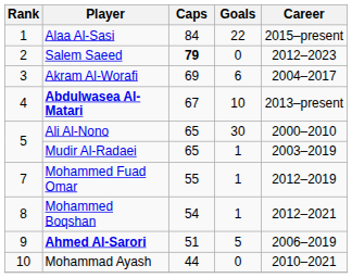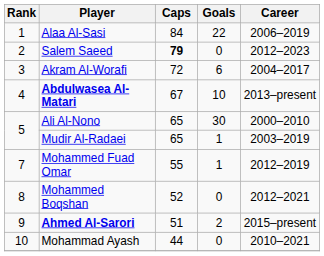 <table class="wikitable sortable" style="text-align:center;">
 <tr>
 <th width=30px>Rank</th>
 <th style="width:150px;">Player</th>
 <th width=50px>Caps</th>
 <th width=50px>Goals</th>
 <th style="width:100px;">Career</th>
 </tr>
 <tr>
 <td>1</td>
 <td align=left><a href='#'>Alaa Al-Sasi</a></td>
 <td>84</td>
 <td>22</td>
-<td>2015–present</td>
+<td>2006–2019</td>
 </tr>
 <tr>
 <td>2</td>
 <td align=left><a href='#'>Salem Saeed</a></td>
 <td><strong>79</strong></td>
 <td>0</td>
 <td>2012–2023</td>
 </tr>
 <tr>
 <td>3</td>
 <td align=left><a href='#'>Akram Al-Worafi</a></td>
-<td>69</td>
+<td>72</td>
 <td>6</td>
 <td>2004–2017</td>
 </tr>
 <tr>
 <td>4</td>
 <td align="left"><strong><a href='#'>Abdulwasea Al-Matari</a></strong></td>
 <td>67</td>
 <td>10</td>
 <td>2013–present</td>
 </tr>
 <tr>
 <td rowspan=2>5</td>
 <td align="left"><a href='#'>Ali Al-Nono</a></td>
 <td>65</td>
 <td>30</td>
 <td>2000–2010</td>
 </tr>
 <tr>
 <td align=left><a href='#'>Mudir Al-Radaei</a></td>
 <td>65</td>
 <td>1</td>
 <td>2003–2019</td>
 </tr>
 <tr>
 <td>7</td>
 <td align=left><a href='#'>Mohammed Fuad Omar</a></td>
 <td>55</td>
 <td>1</td>
 <td>2012–2019</td>
 </tr>
 <tr>
 <td>8</td>
 <td align="left"><a href='#'>Mohammed Boqshan</a></td>
-<td>54</td>
-<td>1</td>
+<td>52</td>
+<td>0</td>
 <td>2012–2021</td>
 </tr>
 <tr>
 <td>9</td>
 <td align=left><strong><a href='#'>Ahmed Al-Sarori</a></strong></td>
 <td>51</td>
-<td>5</td>
-<td>2006–2019</td>
+<td>2</td>
+<td>2015–present</td>
 </tr>
 <tr>
 <td>10</td>
 <td align=left>Mohammad Ayash</td>
 <td>44</td>
 <td>0</td>
 <td>2010–2021</td>
 </tr>
 <tr>
 </tr>
 </table>
